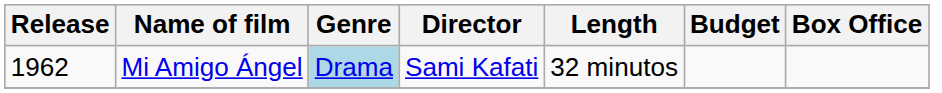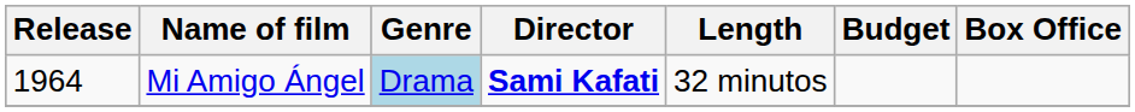 <table class="wikitable sortable">
 <tr>
 <th>Release</th>
 <th>Name of film</th>
 <th>Genre</th>
 <th>Director</th>
 <th>Length</th>
 <th>Budget</th>
 <th>Box Office</th>
 </tr>
 <tr>
-<td>1962</td>
+<td>1964</td>
 <td><a href='#'>Mi Amigo Ángel</a></td>
 <td style="background: lightblue;"><a href='#'>Drama</a></td>
-<td><a href='#'>Sami Kafati</a></td>
+<td><strong><a href='#'>Sami Kafati</a></strong></td>
 <td>32 minutos</td>
 <td></td>
 <td></td>
 </tr>
 <tr>
 </tr>
 </table>
